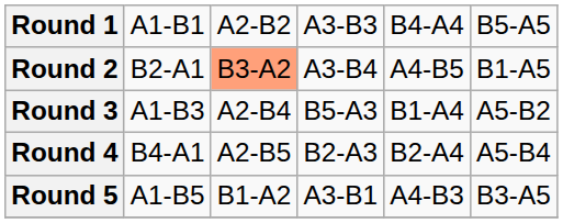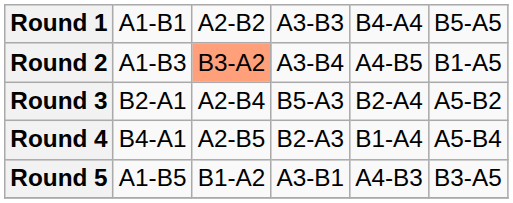 <table class="wikitable">
 <tr>
 <th scope="row">Round 1</th>
 <td>A1-B1</td>
 <td>A2-B2</td>
 <td>A3-B3</td>
 <td>B4-A4</td>
 <td>B5-A5</td>
 </tr>
 <tr>
 <th scope="row">Round 2</th>
-<td>B2-A1</td>
+<td>A1-B3</td>
 <td style="background: lightsalmon;">B3-A2</td>
 <td>A3-B4</td>
 <td>A4-B5</td>
 <td>B1-A5</td>
 </tr>
 <tr>
 <th scope="row">Round 3</th>
-<td>A1-B3</td>
+<td>B2-A1</td>
 <td>A2-B4</td>
 <td>B5-A3</td>
-<td>B1-A4</td>
+<td>B2-A4</td>
 <td>A5-B2</td>
 </tr>
 <tr>
 <th scope="row">Round 4</th>
 <td>B4-A1</td>
 <td>A2-B5</td>
 <td>B2-A3</td>
-<td>B2-A4</td>
+<td>B1-A4</td>
 <td>A5-B4</td>
 </tr>
 <tr>
 <th scope="row">Round 5</th>
 <td>A1-B5</td>
 <td>B1-A2</td>
 <td>A3-B1</td>
 <td>A4-B3</td>
 <td>B3-A5</td>
 </tr>
 <tr>
 </tr>
 </table>
